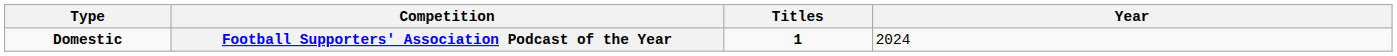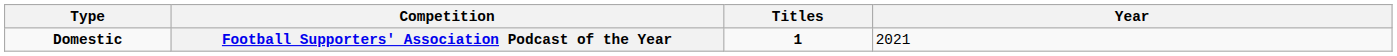 <table class="wikitable plainrowheaders" style="text-align:center">
 <tr>
 <th style="width:1%">Type</th>
 <th style="width:5%">Competition</th>
 <th style="width:1%">Titles</th>
 <th style="width:5%">Year</th>
 </tr>
 <tr>
 <td rowspan="2"><strong>Domestic</strong></td>
 <th scope="row"><a href='#'>Football Supporters' Association</a> Podcast of the Year</th>
 <td><strong>1</strong></td>
-<td align="left">2024</td>
+<td align="left">2021</td>
 </tr>
 </table>
